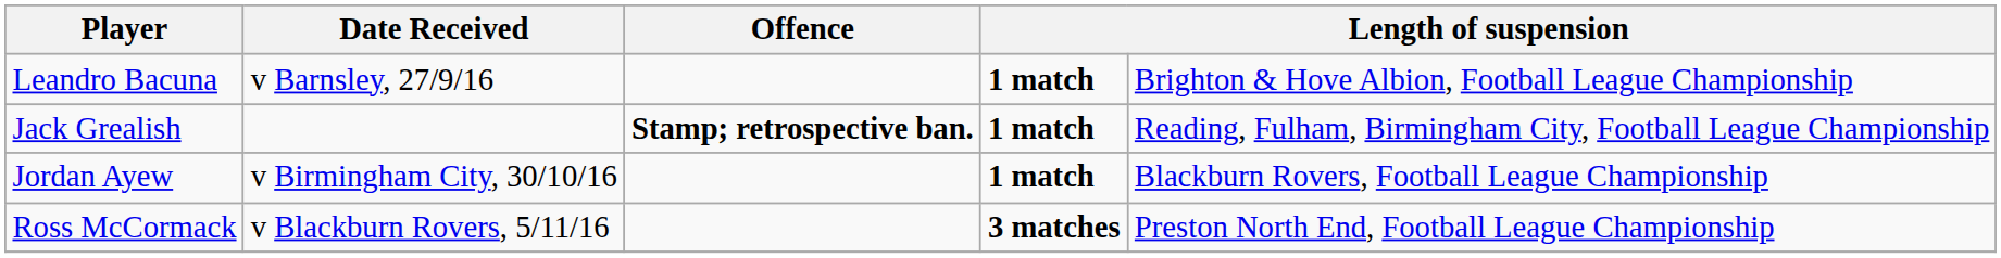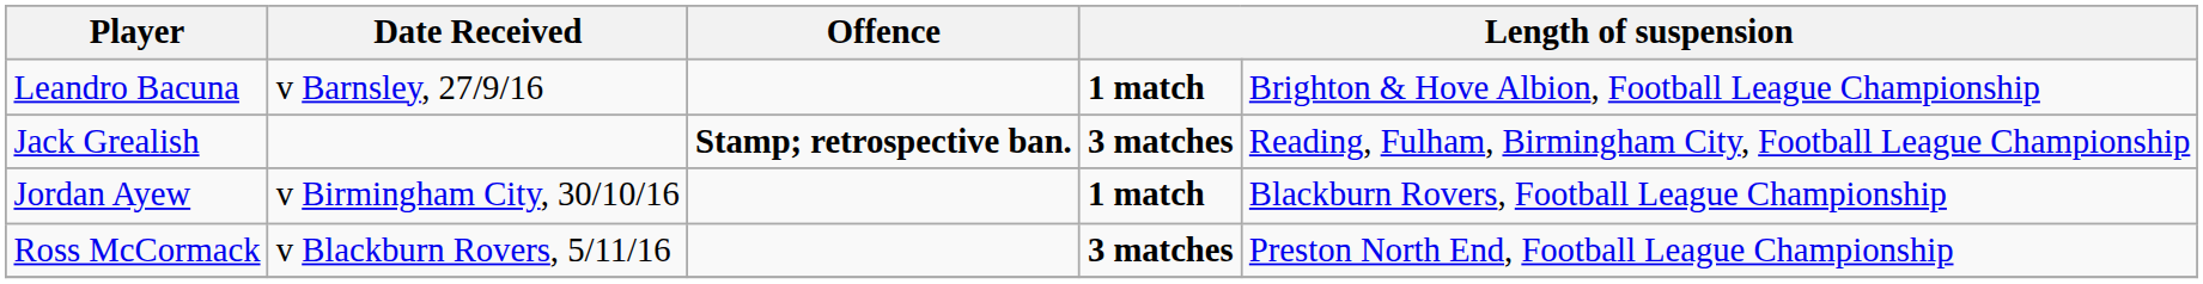 <table class="wikitable">
 <tr>
 <th>Player</th>
 <th>Date Received</th>
 <th>Offence</th>
 <th colspan="3">Length of suspension</th>
 </tr>
 <tr>
 <td> <a href='#'>Leandro Bacuna</a></td>
 <td> v <a href='#'>Barnsley</a>, 27/9/16</td>
 <td></td>
 <td><strong>1 match</strong></td>
 <td><a href='#'>Brighton & Hove Albion</a>, <a href='#'>Football League Championship</a></td>
 </tr>
 <tr>
 <td> <a href='#'>Jack Grealish</a></td>
 <td></td>
 <td><strong>Stamp; retrospective ban.</strong></td>
-<td><strong>1 match</strong></td>
+<td><strong>3 matches</strong></td>
 <td><a href='#'>Reading</a>, <a href='#'>Fulham</a>, <a href='#'>Birmingham City</a>, <a href='#'>Football League Championship</a></td>
 </tr>
 <tr>
 <td> <a href='#'>Jordan Ayew</a></td>
 <td> v <a href='#'>Birmingham City</a>, 30/10/16</td>
 <td></td>
 <td><strong>1 match</strong></td>
 <td><a href='#'>Blackburn Rovers</a>, <a href='#'>Football League Championship</a></td>
 </tr>
 <tr>
 <td> <a href='#'>Ross McCormack</a></td>
 <td> v <a href='#'>Blackburn Rovers</a>, 5/11/16</td>
 <td></td>
 <td><strong>3 matches</strong></td>
 <td><a href='#'>Preston North End</a>, <a href='#'>Football League Championship</a></td>
 </tr>
 <tr>
 </tr>
 </table>
